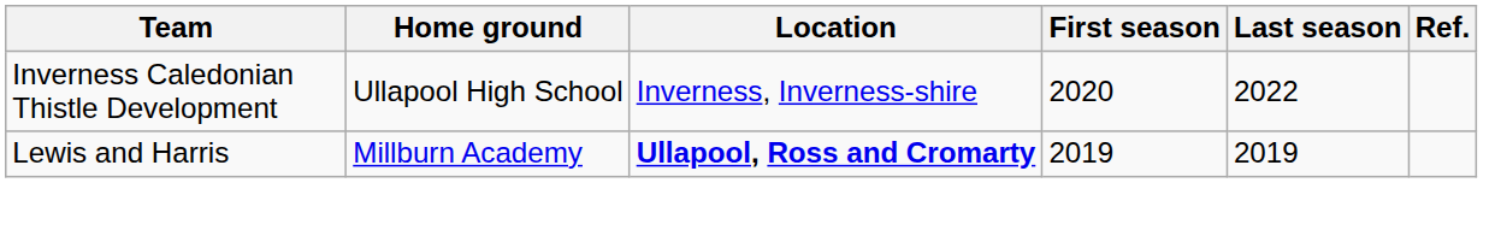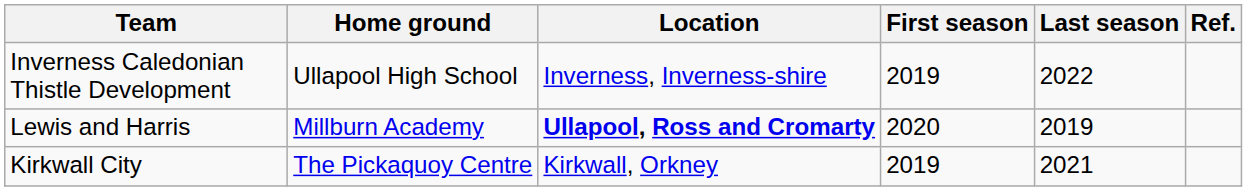 <table class="wikitable sortable">
 <tr>
 <th scope="col" style="width: 180px;">Team</th>
 <th>Home ground</th>
 <th>Location</th>
 <th>First season</th>
 <th>Last season</th>
 <th>Ref.</th>
 </tr>
 <tr>
 <td>Inverness Caledonian Thistle Development</td>
 <td>Ullapool High School</td>
 <td><a href='#'>Inverness</a>, <a href='#'>Inverness-shire</a></td>
-<td>2020</td>
+<td>2019</td>
 <td>2022</td>
 <td></td>
 </tr>
 <tr>
 <td>Lewis and Harris</td>
 <td><a href='#'>Millburn Academy</a></td>
 <td><strong><a href='#'>Ullapool</a>, <a href='#'>Ross and Cromarty</a></strong></td>
-<td>2019</td>
+<td>2020</td>
 <td>2019</td>
 <td></td>
 </tr>
+<tr>
+<td>Kirkwall City</td>
+<td><a href='#'>The Pickaquoy Centre</a></td>
+<td><a href='#'>Kirkwall</a>, <a href='#'>Orkney</a></td>
+<td>2019</td>
+<td>2021</td>
+<td></td>
+</tr>
 </table>
